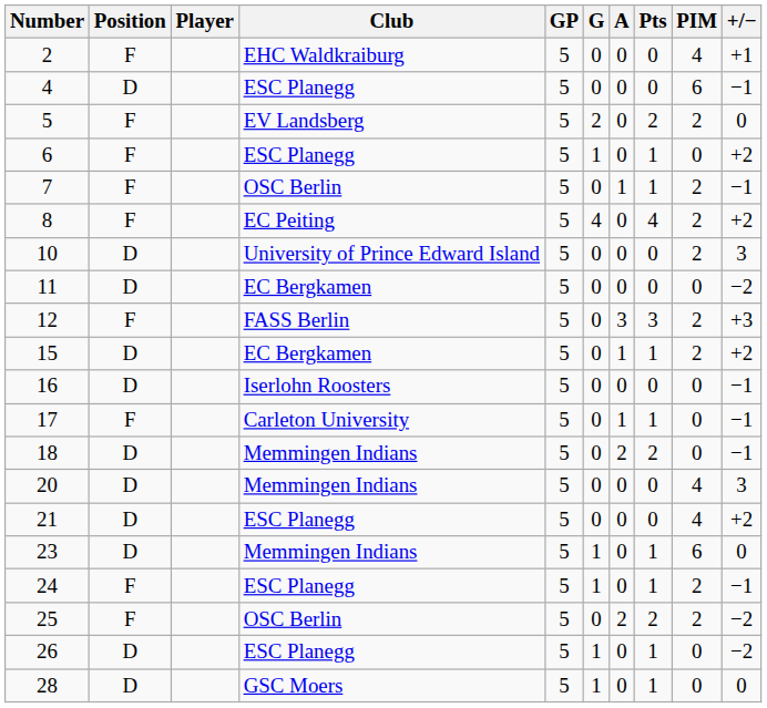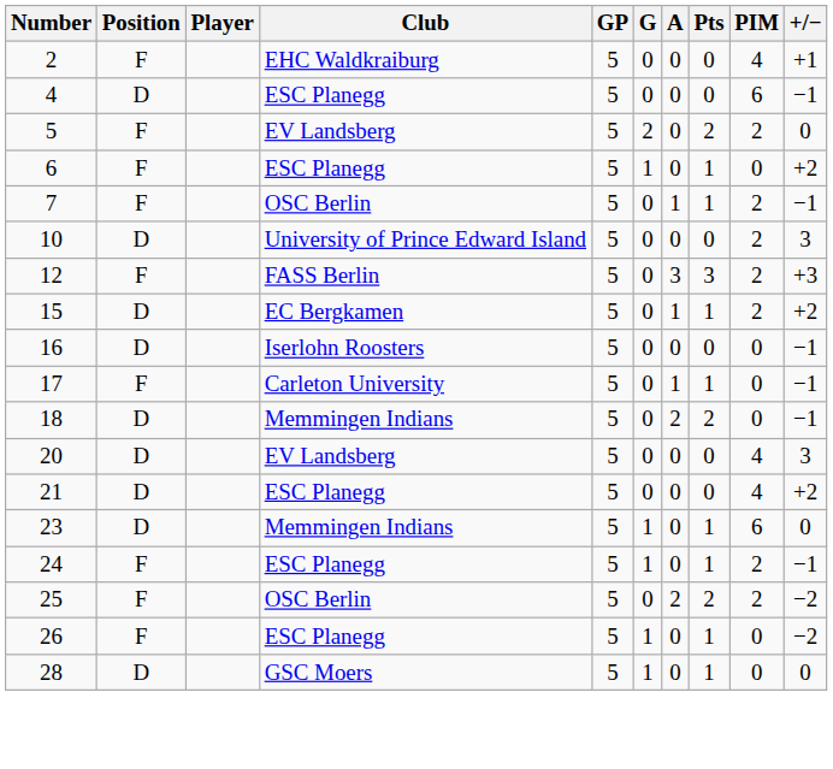 <table class="wikitable sortable" style="text-align: center;">
 <tr>
 <th>Number</th>
 <th>Position</th>
 <th>Player</th>
 <th>Club</th>
 <th>GP</th>
 <th>G</th>
 <th>A</th>
 <th>Pts</th>
 <th>PIM</th>
 <th>+/−</th>
 </tr>
 <tr>
 <td>2</td>
 <td>F</td>
 <td align=left></td>
 <td align=left> <a href='#'>EHC Waldkraiburg</a></td>
 <td>5</td>
 <td>0</td>
 <td>0</td>
 <td>0</td>
 <td>4</td>
 <td>+1</td>
 </tr>
 <tr>
 <td>4</td>
 <td>D</td>
 <td align=left></td>
 <td align=left> <a href='#'>ESC Planegg</a></td>
 <td>5</td>
 <td>0</td>
 <td>0</td>
 <td>0</td>
 <td>6</td>
 <td>−1</td>
 </tr>
 <tr>
 <td>5</td>
 <td>F</td>
 <td align=left></td>
 <td align=left> <a href='#'>EV Landsberg</a></td>
 <td>5</td>
 <td>2</td>
 <td>0</td>
 <td>2</td>
 <td>2</td>
 <td>0</td>
 </tr>
 <tr>
 <td>6</td>
 <td>F</td>
 <td align=left></td>
 <td align=left> <a href='#'>ESC Planegg</a></td>
 <td>5</td>
 <td>1</td>
 <td>0</td>
 <td>1</td>
 <td>0</td>
 <td>+2</td>
 </tr>
 <tr>
 <td>7</td>
 <td>F</td>
 <td align=left></td>
 <td align=left> <a href='#'>OSC Berlin</a></td>
 <td>5</td>
 <td>0</td>
 <td>1</td>
 <td>1</td>
 <td>2</td>
 <td>−1</td>
 </tr>
 <tr>
-<td>8</td>
-<td>F</td>
-<td align=left></td>
-<td align=left> <a href='#'>EC Peiting</a></td>
-<td>5</td>
-<td>4</td>
-<td>0</td>
-<td>4</td>
-<td>2</td>
-<td>+2</td>
-</tr>
-<tr>
 <td>10</td>
 <td>D</td>
 <td align=left></td>
 <td align=left> <a href='#'>University of Prince Edward Island</a></td>
 <td>5</td>
 <td>0</td>
 <td>0</td>
 <td>0</td>
 <td>2</td>
 <td>3</td>
-</tr>
-<tr>
-<td>11</td>
-<td>D</td>
-<td align=left></td>
-<td align=left> <a href='#'>EC Bergkamen</a></td>
-<td>5</td>
-<td>0</td>
-<td>0</td>
-<td>0</td>
-<td>0</td>
-<td>−2</td>
 </tr>
 <tr>
 <td>12</td>
 <td>F</td>
 <td align=left></td>
 <td align=left> <a href='#'>FASS Berlin</a></td>
 <td>5</td>
 <td>0</td>
 <td>3</td>
 <td>3</td>
 <td>2</td>
 <td>+3</td>
 </tr>
 <tr>
 <td>15</td>
 <td>D</td>
 <td align=left></td>
 <td align=left> <a href='#'>EC Bergkamen</a></td>
 <td>5</td>
 <td>0</td>
 <td>1</td>
 <td>1</td>
 <td>2</td>
 <td>+2</td>
 </tr>
 <tr>
 <td>16</td>
 <td>D</td>
 <td align=left></td>
 <td align=left> <a href='#'>Iserlohn Roosters</a></td>
 <td>5</td>
 <td>0</td>
 <td>0</td>
 <td>0</td>
 <td>0</td>
 <td>−1</td>
 </tr>
 <tr>
 <td>17</td>
 <td>F</td>
 <td align=left></td>
 <td align=left> <a href='#'>Carleton University</a></td>
 <td>5</td>
 <td>0</td>
 <td>1</td>
 <td>1</td>
 <td>0</td>
 <td>−1</td>
 </tr>
 <tr>
 <td>18</td>
 <td>D</td>
 <td align=left></td>
 <td align=left> <a href='#'>Memmingen Indians</a></td>
 <td>5</td>
 <td>0</td>
 <td>2</td>
 <td>2</td>
 <td>0</td>
 <td>−1</td>
 </tr>
 <tr>
 <td>20</td>
 <td>D</td>
 <td align=left></td>
-<td align=left> <a href='#'>Memmingen Indians</a></td>
+<td align=left> <a href='#'>EV Landsberg</a></td>
 <td>5</td>
 <td>0</td>
 <td>0</td>
 <td>0</td>
 <td>4</td>
 <td>3</td>
 </tr>
 <tr>
 <td>21</td>
 <td>D</td>
 <td align=left></td>
 <td align=left> <a href='#'>ESC Planegg</a></td>
 <td>5</td>
 <td>0</td>
 <td>0</td>
 <td>0</td>
 <td>4</td>
 <td>+2</td>
 </tr>
 <tr>
 <td>23</td>
 <td>D</td>
 <td align=left></td>
 <td align=left> <a href='#'>Memmingen Indians</a></td>
 <td>5</td>
 <td>1</td>
 <td>0</td>
 <td>1</td>
 <td>6</td>
 <td>0</td>
 </tr>
 <tr>
 <td>24</td>
 <td>F</td>
 <td align=left></td>
 <td align=left> <a href='#'>ESC Planegg</a></td>
 <td>5</td>
 <td>1</td>
 <td>0</td>
 <td>1</td>
 <td>2</td>
 <td>−1</td>
 </tr>
 <tr>
 <td>25</td>
 <td>F</td>
 <td align=left></td>
 <td align=left> <a href='#'>OSC Berlin</a></td>
 <td>5</td>
 <td>0</td>
 <td>2</td>
 <td>2</td>
 <td>2</td>
 <td>−2</td>
 </tr>
 <tr>
 <td>26</td>
-<td>D</td>
+<td>F</td>
 <td align=left></td>
 <td align=left> <a href='#'>ESC Planegg</a></td>
 <td>5</td>
 <td>1</td>
 <td>0</td>
 <td>1</td>
 <td>0</td>
 <td>−2</td>
 </tr>
 <tr>
 <td>28</td>
 <td>D</td>
 <td align=left></td>
 <td align=left> <a href='#'>GSC Moers</a></td>
 <td>5</td>
 <td>1</td>
 <td>0</td>
 <td>1</td>
 <td>0</td>
 <td>0</td>
 </tr>
 </table>
